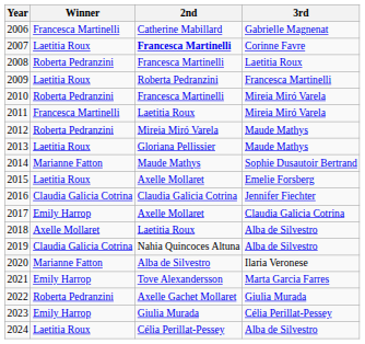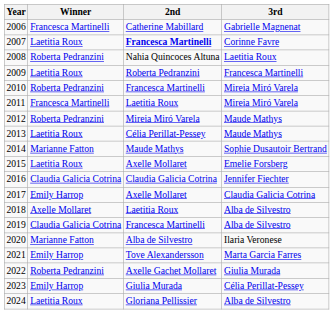 <table class="wikitable">
 <tr>
 <th>Year</th>
 <th>Winner</th>
 <th>2nd</th>
 <th>3rd</th>
 </tr>
 <tr>
 <td>2006</td>
 <td> <a href='#'>Francesca Martinelli</a></td>
 <td> <a href='#'>Catherine Mabillard</a></td>
 <td> <a href='#'>Gabrielle Magnenat</a></td>
 </tr>
 <tr>
 <td>2007</td>
 <td> <a href='#'>Laetitia Roux</a></td>
 <td><strong> <a href='#'>Francesca Martinelli</a></strong></td>
 <td> <a href='#'>Corinne Favre</a></td>
 </tr>
 <tr>
 <td>2008</td>
 <td> <a href='#'>Roberta Pedranzini</a></td>
-<td> <a href='#'>Francesca Martinelli</a></td>
+<td> Nahia Quincoces Altuna</td>
 <td> <a href='#'>Laetitia Roux</a></td>
 </tr>
 <tr>
 <td>2009</td>
 <td> <a href='#'>Laetitia Roux</a></td>
 <td> <a href='#'>Roberta Pedranzini</a></td>
 <td> <a href='#'>Francesca Martinelli</a></td>
 </tr>
 <tr>
 <td>2010</td>
 <td> <a href='#'>Roberta Pedranzini</a></td>
 <td> <a href='#'>Francesca Martinelli</a></td>
 <td> <a href='#'>Mireia Miró Varela</a></td>
 </tr>
 <tr>
 <td>2011</td>
 <td> <a href='#'>Francesca Martinelli</a></td>
 <td> <a href='#'>Laetitia Roux</a></td>
 <td> <a href='#'>Mireia Miró Varela</a></td>
 </tr>
 <tr>
 <td>2012</td>
 <td> <a href='#'>Roberta Pedranzini</a></td>
 <td> <a href='#'>Mireia Miró Varela</a></td>
 <td> <a href='#'>Maude Mathys</a></td>
 </tr>
 <tr>
 <td>2013</td>
 <td> <a href='#'>Laetitia Roux</a></td>
-<td> <a href='#'>Gloriana Pellissier</a></td>
+<td> <a href='#'>Célia Perillat-Pessey</a></td>
 <td> <a href='#'>Maude Mathys</a></td>
 </tr>
 <tr>
 <td>2014</td>
 <td> <a href='#'>Marianne Fatton</a></td>
 <td> <a href='#'>Maude Mathys</a></td>
 <td> <a href='#'>Sophie Dusautoir Bertrand</a></td>
 </tr>
 <tr>
 <td>2015</td>
 <td> <a href='#'>Laetitia Roux</a></td>
 <td> <a href='#'>Axelle Mollaret</a></td>
 <td> <a href='#'>Emelie Forsberg</a></td>
 </tr>
 <tr>
 <td>2016</td>
 <td> <a href='#'>Claudia Galicia Cotrina</a></td>
 <td> <a href='#'>Claudia Galicia Cotrina</a></td>
 <td> <a href='#'>Jennifer Fiechter</a></td>
 </tr>
 <tr>
 <td>2017</td>
 <td> <a href='#'>Emily Harrop</a></td>
 <td> <a href='#'>Axelle Mollaret</a></td>
 <td> <a href='#'>Claudia Galicia Cotrina</a></td>
 </tr>
 <tr>
 <td>2018</td>
 <td> <a href='#'>Axelle Mollaret</a></td>
 <td> <a href='#'>Laetitia Roux</a></td>
 <td> <a href='#'>Alba de Silvestro</a></td>
 </tr>
 <tr>
 <td align="center">2019</td>
 <td> <a href='#'>Claudia Galicia Cotrina</a></td>
-<td> Nahia Quincoces Altuna</td>
+<td> <a href='#'>Francesca Martinelli</a></td>
 <td> <a href='#'>Alba de Silvestro</a></td>
 </tr>
 <tr>
 <td align="center">2020</td>
 <td> <a href='#'>Marianne Fatton</a></td>
 <td> <a href='#'>Alba de Silvestro</a></td>
 <td> Ilaria Veronese</td>
 </tr>
 <tr>
 <td>2021</td>
 <td> <a href='#'>Emily Harrop</a></td>
 <td> <a href='#'>Tove Alexandersson</a></td>
 <td> <a href='#'>Marta Garcia Farres</a></td>
 </tr>
 <tr>
 <td>2022</td>
 <td> <a href='#'>Roberta Pedranzini</a></td>
 <td> <a href='#'>Axelle Gachet Mollaret</a></td>
 <td> <a href='#'>Giulia Murada</a></td>
 </tr>
 <tr>
 <td>2023</td>
 <td> <a href='#'>Emily Harrop</a></td>
 <td> <a href='#'>Giulia Murada</a></td>
 <td> <a href='#'>Célia Perillat-Pessey</a></td>
 </tr>
 <tr>
 <td>2024</td>
 <td> <a href='#'>Laetitia Roux</a></td>
-<td> <a href='#'>Célia Perillat-Pessey</a></td>
+<td> <a href='#'>Gloriana Pellissier</a></td>
 <td> <a href='#'>Alba de Silvestro</a></td>
 </tr>
 </table>
